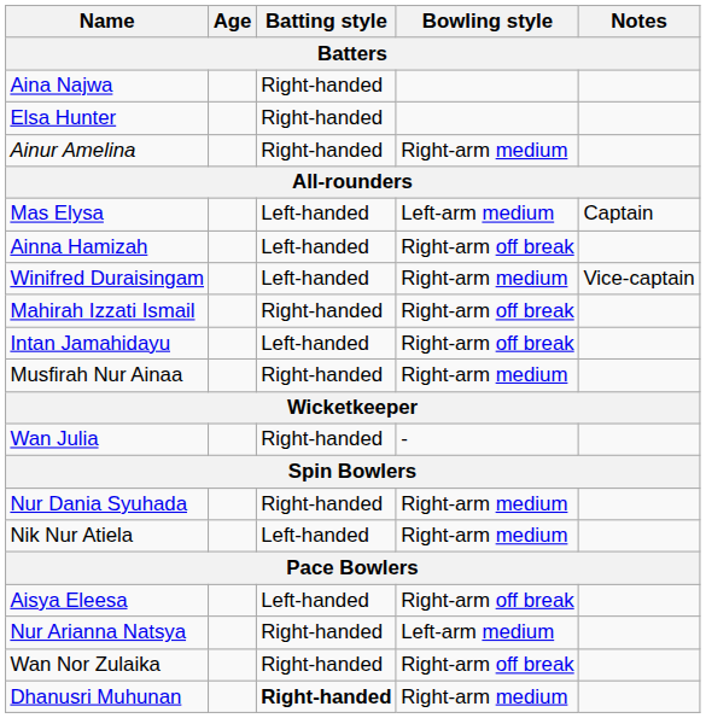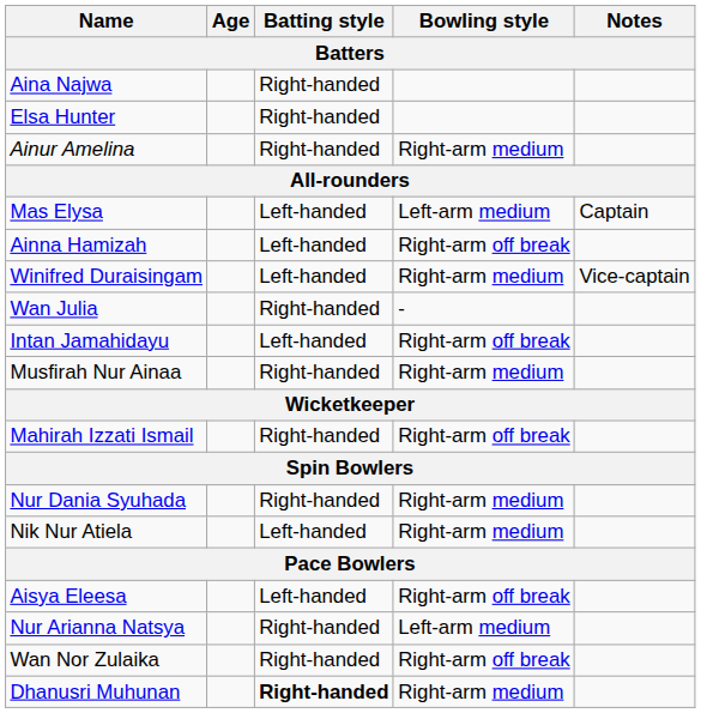 <table class="wikitable">
 <tr>
 <th>Name</th>
 <th>Age</th>
 <th>Batting style</th>
 <th>Bowling style</th>
 <th>Notes</th>
 </tr>
 <tr>
 <th colspan="5">Batters</th>
 </tr>
 <tr>
 <td><a href='#'>Aina Najwa</a></td>
 <td></td>
 <td>Right-handed</td>
 <td></td>
 <td></td>
 </tr>
 <tr>
 <td><a href='#'>Elsa Hunter</a></td>
 <td></td>
 <td>Right-handed</td>
 <td></td>
 <td></td>
 </tr>
 <tr>
 <td><em>Ainur Amelina</em></td>
 <td></td>
 <td>Right-handed</td>
 <td>Right-arm <a href='#'>medium</a></td>
 <td></td>
 </tr>
 <tr>
 <th colspan="5">All-rounders</th>
 </tr>
 <tr>
 <td><a href='#'>Mas Elysa</a></td>
 <td></td>
 <td>Left-handed</td>
 <td>Left-arm <a href='#'>medium</a></td>
 <td>Captain</td>
 </tr>
 <tr>
 <td><a href='#'>Ainna Hamizah</a></td>
 <td></td>
 <td>Left-handed</td>
 <td>Right-arm <a href='#'>off break</a></td>
 <td></td>
 </tr>
 <tr>
 <td><a href='#'>Winifred Duraisingam</a></td>
 <td></td>
 <td>Left-handed</td>
 <td>Right-arm <a href='#'>medium</a></td>
 <td>Vice-captain</td>
 </tr>
 <tr>
-<td><a href='#'>Mahirah Izzati Ismail</a></td>
+<td><a href='#'>Wan Julia</a></td>
 <td></td>
 <td>Right-handed</td>
-<td>Right-arm <a href='#'>off break</a></td>
+<td>-</td>
 <td></td>
 </tr>
 <tr>
 <td><a href='#'>Intan Jamahidayu</a></td>
 <td></td>
 <td>Left-handed</td>
 <td>Right-arm <a href='#'>off break</a></td>
 <td></td>
 </tr>
 <tr>
 <td>Musfirah Nur Ainaa</td>
 <td></td>
 <td>Right-handed</td>
 <td>Right-arm <a href='#'>medium</a></td>
 <td></td>
 </tr>
 <tr>
 <th colspan="5">Wicketkeeper</th>
 </tr>
 <tr>
-<td><a href='#'>Wan Julia</a></td>
+<td><a href='#'>Mahirah Izzati Ismail</a></td>
 <td></td>
 <td>Right-handed</td>
-<td>-</td>
+<td>Right-arm <a href='#'>off break</a></td>
 <td></td>
 </tr>
 <tr>
 <th colspan="5">Spin Bowlers</th>
 </tr>
 <tr>
 <td><a href='#'>Nur Dania Syuhada</a></td>
 <td></td>
 <td>Right-handed</td>
 <td>Right-arm <a href='#'>medium</a></td>
 <td></td>
 </tr>
 <tr>
 <td>Nik Nur Atiela</td>
 <td></td>
 <td>Left-handed</td>
 <td>Right-arm <a href='#'>medium</a></td>
 <td></td>
 </tr>
 <tr>
 <th colspan="5">Pace Bowlers</th>
 </tr>
 <tr>
 <td><a href='#'>Aisya Eleesa</a></td>
 <td></td>
 <td>Left-handed</td>
 <td>Right-arm <a href='#'>off break</a></td>
 <td></td>
 </tr>
 <tr>
 <td><a href='#'>Nur Arianna Natsya</a></td>
 <td></td>
 <td>Right-handed</td>
 <td>Left-arm <a href='#'>medium</a></td>
 <td></td>
 </tr>
 <tr>
 <td>Wan Nor Zulaika</td>
 <td></td>
 <td>Right-handed</td>
 <td>Right-arm <a href='#'>off break</a></td>
 <td></td>
 </tr>
 <tr>
 <td><a href='#'>Dhanusri Muhunan</a></td>
 <td></td>
 <td><strong>Right-handed</strong></td>
 <td>Right-arm <a href='#'>medium</a></td>
 <td></td>
 </tr>
 </table>
